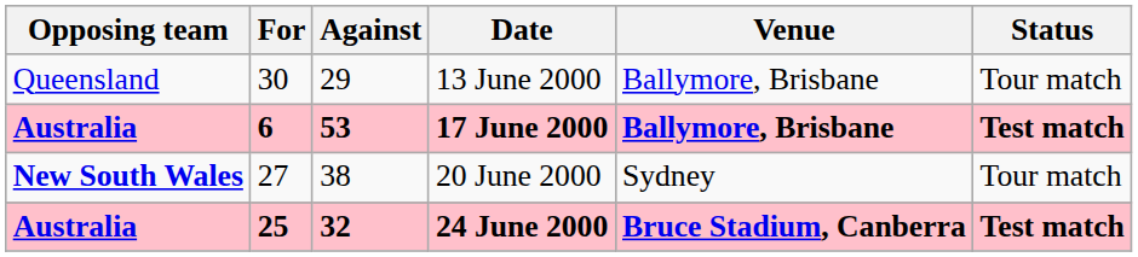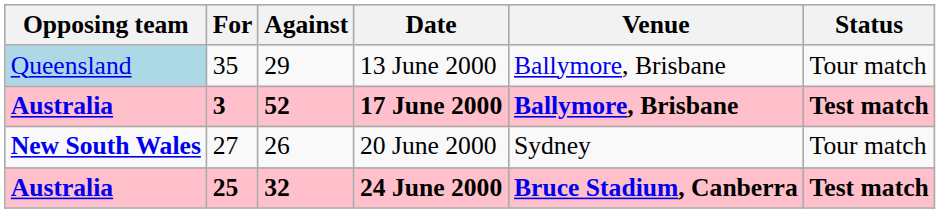 <table class=wikitable>
 <tr>
 <th>Opposing team</th>
 <th>For</th>
 <th>Against</th>
 <th>Date</th>
 <th>Venue</th>
 <th>Status</th>
 </tr>
 <tr>
-<td><a href='#'>Queensland</a></td>
-<td>30</td>
+<td style="background: lightblue;"><a href='#'>Queensland</a></td>
+<td>35</td>
 <td>29</td>
 <td>13 June 2000</td>
 <td><a href='#'>Ballymore</a>, Brisbane</td>
 <td>Tour match</td>
 </tr>
 <tr bgcolor=pink>
 <td><strong><a href='#'>Australia</a></strong></td>
-<td><strong>6</strong></td>
-<td><strong>53</strong></td>
+<td><strong>3</strong></td>
+<td><strong>52</strong></td>
 <td><strong>17 June 2000</strong></td>
 <td><strong><a href='#'>Ballymore</a>, Brisbane</strong></td>
 <td><strong>Test match</strong></td>
 </tr>
 <tr>
 <td><strong><a href='#'>New South Wales</a></strong></td>
 <td>27</td>
-<td>38</td>
+<td>26</td>
 <td>20 June 2000</td>
 <td>Sydney</td>
 <td>Tour match</td>
 </tr>
 <tr bgcolor=pink>
 <td><strong><a href='#'>Australia</a></strong></td>
 <td><strong>25</strong></td>
 <td><strong>32</strong></td>
 <td><strong>24 June 2000</strong></td>
 <td><strong><a href='#'>Bruce Stadium</a>, Canberra</strong></td>
 <td><strong>Test match</strong></td>
 </tr>
 </table>
